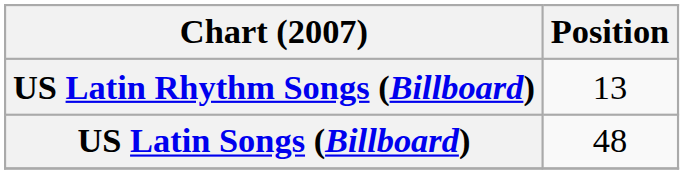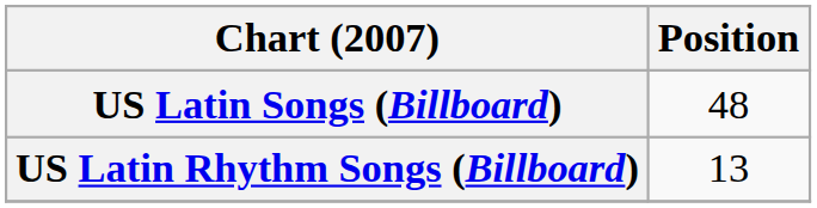 <table class="wikitable plainrowheaders " style="text-align:center;">
 <tr>
 <th scope="col">Chart (2007)</th>
 <th scope="col">Position</th>
 </tr>
 <tr>
+<th scope="row">US <a href='#'>Latin Songs</a> (<em><a href='#'>Billboard</a></em>)</th>
+<td>48</td>
+</tr>
+<tr>
 <th scope="row">US <a href='#'>Latin Rhythm Songs</a> (<em><a href='#'>Billboard</a></em>)</th>
 <td>13</td>
 </tr>
 <tr>
-<th scope="row">US <a href='#'>Latin Songs</a> (<em><a href='#'>Billboard</a></em>)</th>
-<td>48</td>
-</tr>
-<tr>
 </tr>
 </table>
